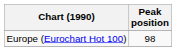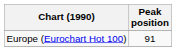 <table class="wikitable sortable">
 <tr>
 <th>Chart (1990)</th>
 <th>Peak<br>position</th>
 </tr>
 <tr>
 </tr>
 <tr>
 </tr>
 <tr>
 <td>Europe (<a href='#'>Eurochart Hot 100</a>)</td>
-<td style="text-align:center;">98</td>
+<td style="text-align:center;">91</td>
 </tr>
 <tr>
 </tr>
 <tr>
 </tr>
 <tr>
 </tr>
 <tr>
 </tr>
 </table>
